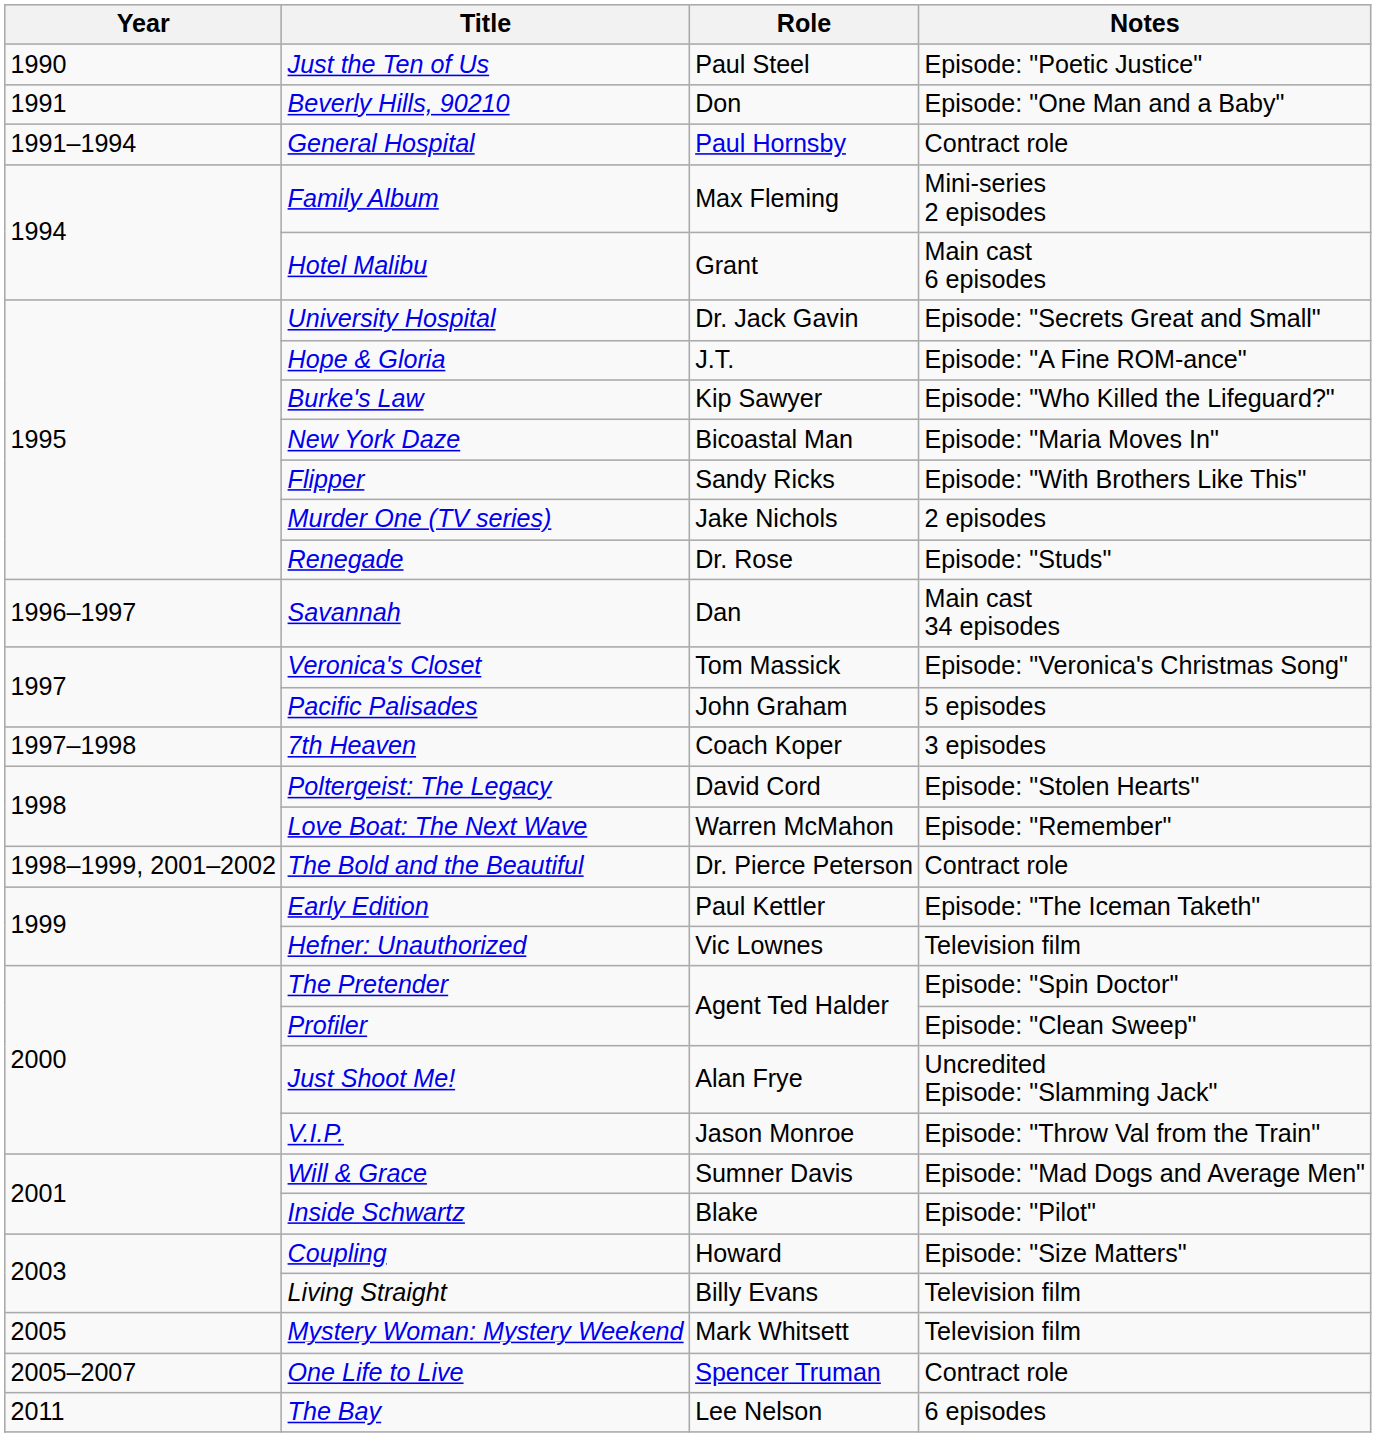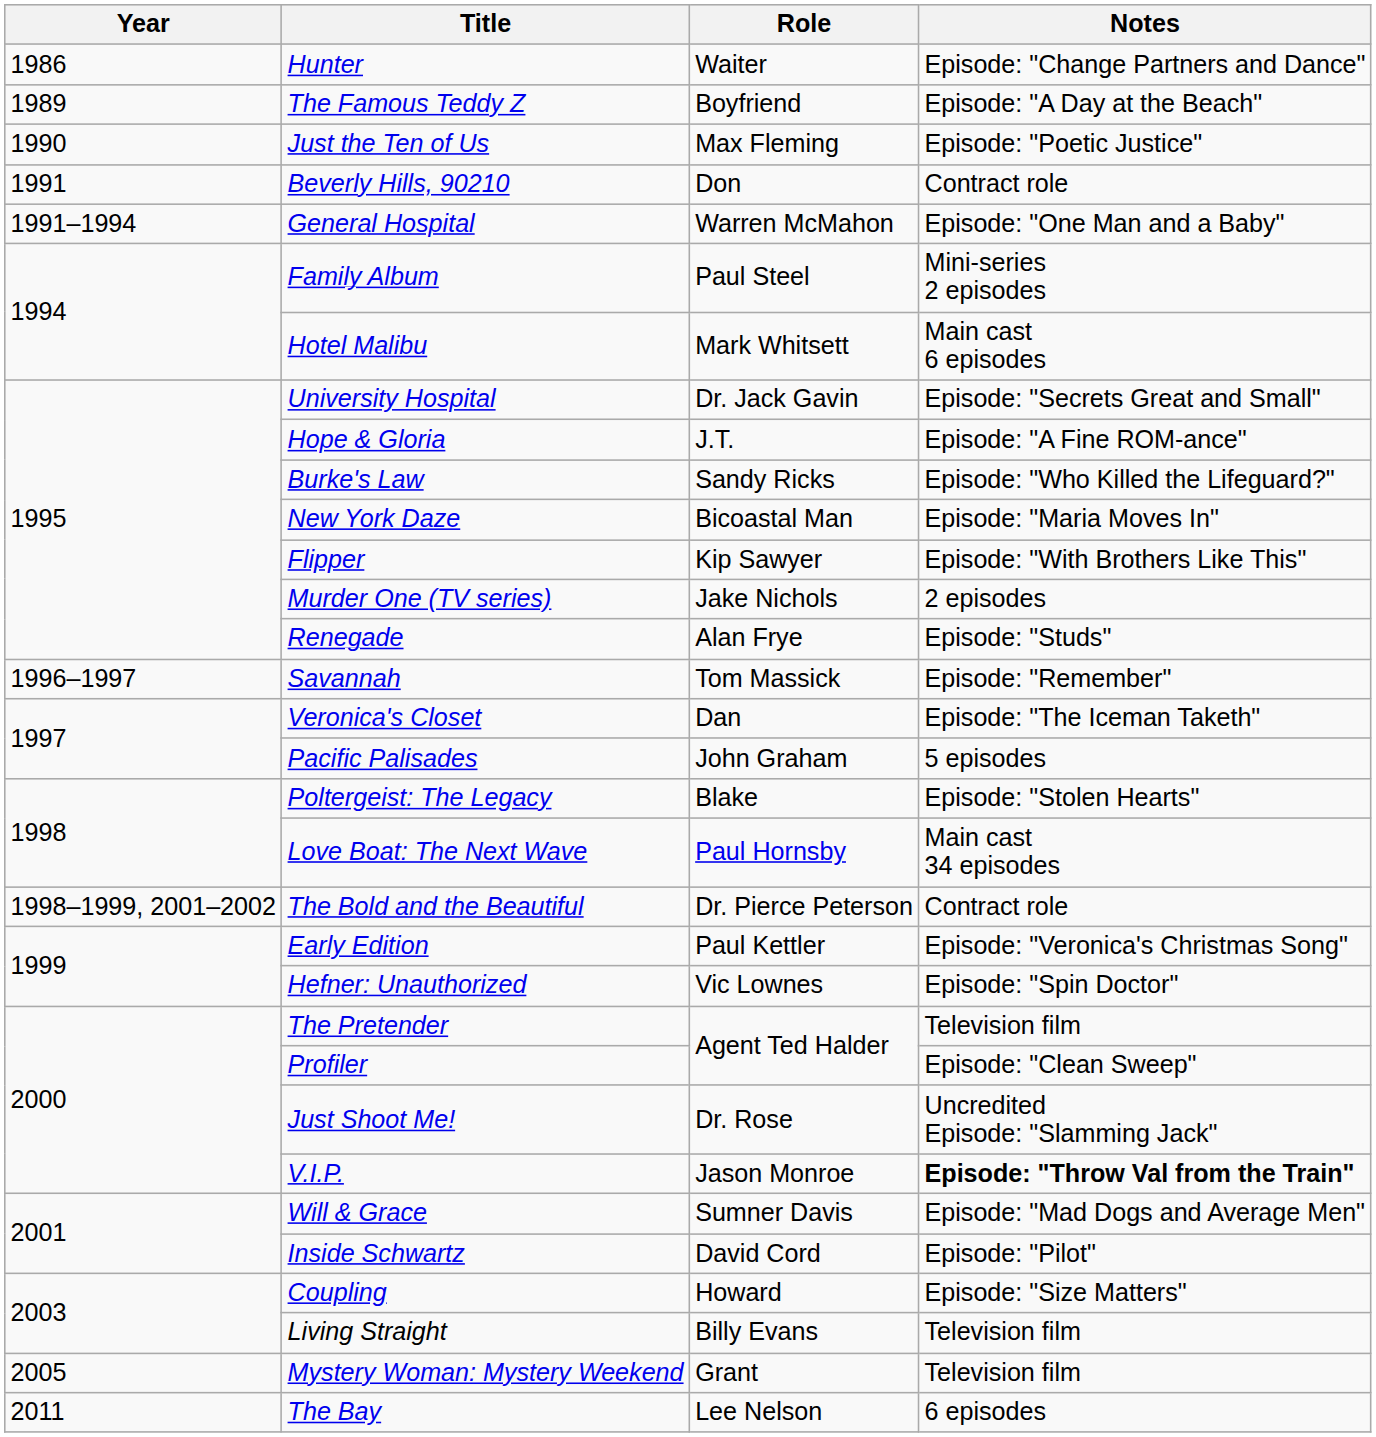 <table class="wikitable">
 <tr>
 <th>Year</th>
 <th>Title</th>
 <th>Role</th>
 <th>Notes</th>
 </tr>
 <tr>
+<td>1986</td>
+<td><em><a href='#'>Hunter</a></em></td>
+<td>Waiter</td>
+<td>Episode: "Change Partners and Dance"</td>
+</tr>
+<tr>
+<td>1989</td>
+<td><em><a href='#'>The Famous Teddy Z</a></em></td>
+<td>Boyfriend</td>
+<td>Episode: "A Day at the Beach"</td>
+</tr>
+<tr>
 <td>1990</td>
 <td><em><a href='#'>Just the Ten of Us</a></em></td>
-<td>Paul Steel</td>
+<td>Max Fleming</td>
 <td>Episode: "Poetic Justice"</td>
 </tr>
 <tr>
 <td>1991</td>
 <td><em><a href='#'>Beverly Hills, 90210</a></em></td>
 <td>Don</td>
-<td>Episode: "One Man and a Baby"</td>
+<td>Contract role</td>
 </tr>
 <tr>
 <td>1991–1994</td>
 <td><em><a href='#'>General Hospital</a></em></td>
-<td><a href='#'>Paul Hornsby</a></td>
-<td>Contract role</td>
+<td>Warren McMahon</td>
+<td>Episode: "One Man and a Baby"</td>
 </tr>
 <tr>
 <td rowspan="2">1994</td>
 <td><em><a href='#'>Family Album</a></em></td>
-<td>Max Fleming</td>
+<td>Paul Steel</td>
 <td>Mini-series<br>2 episodes</td>
 </tr>
 <tr>
 <td><em><a href='#'>Hotel Malibu</a></em></td>
-<td>Grant</td>
+<td>Mark Whitsett</td>
 <td>Main cast<br>6 episodes</td>
 </tr>
 <tr>
 <td rowspan="7">1995</td>
 <td><em><a href='#'>University Hospital</a></em></td>
 <td>Dr. Jack Gavin</td>
 <td>Episode: "Secrets Great and Small"</td>
 </tr>
 <tr>
 <td><em><a href='#'>Hope & Gloria</a></em></td>
 <td>J.T.</td>
 <td>Episode: "A Fine ROM-ance"</td>
 </tr>
 <tr>
 <td><em><a href='#'>Burke's Law</a></em></td>
-<td>Kip Sawyer</td>
+<td>Sandy Ricks</td>
 <td>Episode: "Who Killed the Lifeguard?"</td>
 </tr>
 <tr>
 <td><em><a href='#'>New York Daze</a></em></td>
 <td>Bicoastal Man</td>
 <td>Episode: "Maria Moves In"</td>
 </tr>
 <tr>
 <td><em><a href='#'>Flipper</a></em></td>
-<td>Sandy Ricks</td>
+<td>Kip Sawyer</td>
 <td>Episode: "With Brothers Like This"</td>
 </tr>
 <tr>
 <td><em><a href='#'>Murder One (TV series)</a></em></td>
 <td>Jake Nichols</td>
 <td>2 episodes</td>
 </tr>
 <tr>
 <td><em><a href='#'>Renegade</a></em></td>
-<td>Dr. Rose</td>
+<td>Alan Frye</td>
 <td>Episode: "Studs"</td>
 </tr>
 <tr>
 <td>1996–1997</td>
 <td><em><a href='#'>Savannah</a></em></td>
-<td>Dan</td>
-<td>Main cast<br>34 episodes</td>
+<td>Tom Massick</td>
+<td>Episode: "Remember"</td>
 </tr>
 <tr>
 <td rowspan="2">1997</td>
 <td><em><a href='#'>Veronica's Closet</a></em></td>
-<td>Tom Massick</td>
-<td>Episode: "Veronica's Christmas Song"</td>
+<td>Dan</td>
+<td>Episode: "The Iceman Taketh"</td>
 </tr>
 <tr>
 <td><em><a href='#'>Pacific Palisades</a></em></td>
 <td>John Graham</td>
 <td>5 episodes</td>
 </tr>
 <tr>
-<td>1997–1998</td>
-<td><em><a href='#'>7th Heaven</a></em></td>
-<td>Coach Koper</td>
-<td>3 episodes</td>
-</tr>
-<tr>
 <td rowspan="2">1998</td>
 <td><em><a href='#'>Poltergeist: The Legacy</a></em></td>
-<td>David Cord</td>
+<td>Blake</td>
 <td>Episode: "Stolen Hearts"</td>
 </tr>
 <tr>
 <td><em><a href='#'>Love Boat: The Next Wave</a></em></td>
-<td>Warren McMahon</td>
-<td>Episode: "Remember"</td>
+<td><a href='#'>Paul Hornsby</a></td>
+<td>Main cast<br>34 episodes</td>
 </tr>
 <tr>
 <td>1998–1999, 2001–2002</td>
 <td><em><a href='#'>The Bold and the Beautiful</a></em></td>
 <td>Dr. Pierce Peterson</td>
 <td>Contract role</td>
 </tr>
 <tr>
 <td rowspan="2">1999</td>
 <td><em><a href='#'>Early Edition</a></em></td>
 <td>Paul Kettler</td>
-<td>Episode: "The Iceman Taketh"</td>
+<td>Episode: "Veronica's Christmas Song"</td>
 </tr>
 <tr>
 <td><em><a href='#'>Hefner: Unauthorized</a></em></td>
 <td>Vic Lownes</td>
-<td>Television film</td>
+<td>Episode: "Spin Doctor"</td>
 </tr>
 <tr>
 <td rowspan="4">2000</td>
 <td><em><a href='#'>The Pretender</a></em></td>
 <td rowspan="2">Agent Ted Halder</td>
-<td>Episode: "Spin Doctor"</td>
+<td>Television film</td>
 </tr>
 <tr>
 <td><em><a href='#'>Profiler</a></em></td>
 <td>Episode: "Clean Sweep"</td>
 </tr>
 <tr>
 <td><em><a href='#'>Just Shoot Me!</a></em></td>
-<td>Alan Frye</td>
+<td>Dr. Rose</td>
 <td>Uncredited<br>Episode: "Slamming Jack"</td>
 </tr>
 <tr>
 <td><em><a href='#'>V.I.P.</a></em></td>
 <td>Jason Monroe</td>
-<td>Episode: "Throw Val from the Train"</td>
+<td><strong>Episode: "Throw Val from the Train"</strong></td>
 </tr>
 <tr>
 <td rowspan="2">2001</td>
 <td><em><a href='#'>Will & Grace</a></em></td>
 <td>Sumner Davis</td>
 <td>Episode: "Mad Dogs and Average Men"</td>
 </tr>
 <tr>
 <td><em><a href='#'>Inside Schwartz</a></em></td>
-<td>Blake</td>
+<td>David Cord</td>
 <td>Episode: "Pilot"</td>
 </tr>
 <tr>
 <td rowspan="2">2003</td>
 <td><em><a href='#'>Coupling</a></em></td>
 <td>Howard</td>
 <td>Episode: "Size Matters"</td>
 </tr>
 <tr>
 <td><em>Living Straight</em></td>
 <td>Billy Evans</td>
 <td>Television film</td>
 </tr>
 <tr>
 <td>2005</td>
 <td><em><a href='#'>Mystery Woman: Mystery Weekend</a></em></td>
-<td>Mark Whitsett</td>
+<td>Grant</td>
 <td>Television film</td>
-</tr>
-<tr>
-<td>2005–2007</td>
-<td><em><a href='#'>One Life to Live</a></em></td>
-<td><a href='#'>Spencer Truman</a></td>
-<td>Contract role</td>
 </tr>
 <tr>
 <td>2011</td>
 <td><em><a href='#'>The Bay</a></em></td>
 <td>Lee Nelson</td>
 <td>6 episodes</td>
 </tr>
 </table>
